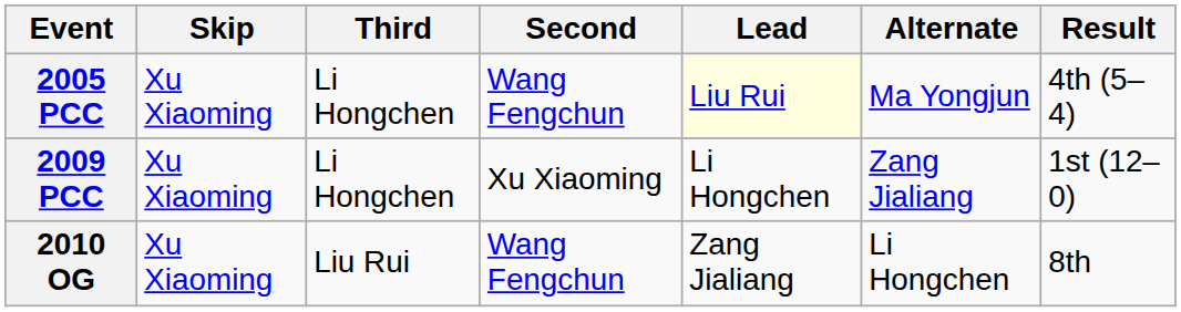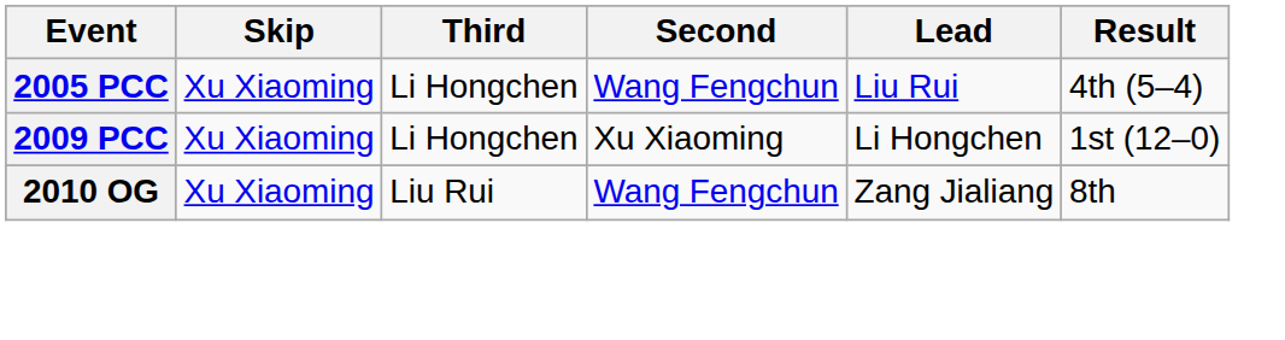 <table class="wikitable">
 <tr>
 <th scope="col">Event</th>
 <th scope="col">Skip</th>
 <th scope="col">Third</th>
 <th scope="col">Second</th>
 <th scope="col">Lead</th>
-<th scope="col">Alternate</th>
 <th scope="col">Result</th>
 </tr>
 <tr>
 <th scope="row"><a href='#'>2005 PCC</a></th>
 <td><a href='#'>Xu Xiaoming</a></td>
 <td>Li Hongchen</td>
 <td><a href='#'>Wang Fengchun</a></td>
-<td style="background: lightyellow;"><a href='#'>Liu Rui</a></td>
-<td><a href='#'>Ma Yongjun</a></td>
+<td><a href='#'>Liu Rui</a></td>
 <td>4th (5–4)</td>
 </tr>
 <tr>
 <th scope="row"><a href='#'>2009 PCC</a></th>
 <td><a href='#'>Xu Xiaoming</a></td>
 <td>Li Hongchen</td>
 <td>Xu Xiaoming</td>
 <td>Li Hongchen</td>
-<td><a href='#'>Zang Jialiang</a></td>
 <td>1st (12–0)</td>
 </tr>
 <tr>
 <th scope="row">2010 OG</th>
 <td><a href='#'>Xu Xiaoming</a></td>
 <td>Liu Rui</td>
 <td><a href='#'>Wang Fengchun</a></td>
 <td>Zang Jialiang</td>
-<td>Li Hongchen</td>
 <td>8th</td>
 </tr>
 </table>
